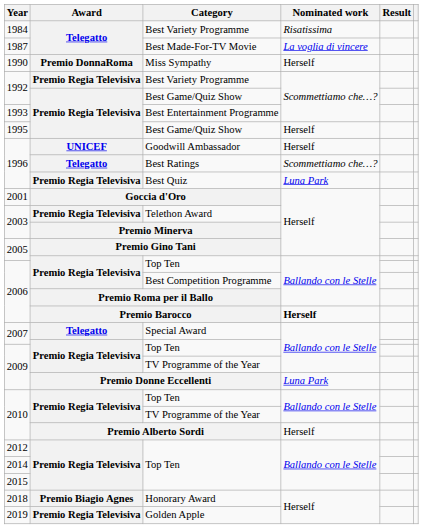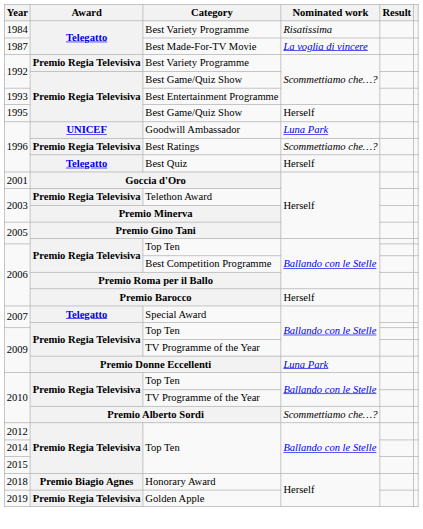 <table class="wikitable sortable plainrowheaders">
 <tr>
 <th scope="col">Year</th>
 <th scope="col">Award</th>
 <th scope="col">Category</th>
 <th scope="col">Nominated work</th>
 <th scope="col">Result</th>
 <th scope="col"></th>
 </tr>
 <tr>
 <td>1984</td>
 <th scope=row rowspan=2><a href='#'>Telegatto</a></th>
 <td>Best Variety Programme</td>
 <td><em>Risatissima</em></td>
 <td></td>
 <td></td>
 </tr>
 <tr>
 <td>1987</td>
 <td>Best Made-For-TV Movie</td>
 <td><em><a href='#'>La voglia di vincere</a></em></td>
-<td></td>
-<td></td>
-</tr>
-<tr>
-<td>1990</td>
-<th scope="row">Premio DonnaRoma</th>
-<td>Miss Sympathy</td>
-<td>Herself</td>
 <td></td>
 <td></td>
 </tr>
 <tr>
 <td rowspan=2>1992</td>
 <th scope=row>Premio Regia Televisiva</th>
 <td>Best Variety Programme</td>
 <td rowspan=3><em>Scommettiamo che…?</em></td>
 <td></td>
 <td></td>
 </tr>
 <tr>
 <th scope=row rowspan=3>Premio Regia Televisiva</th>
 <td>Best Game/Quiz Show</td>
 <td></td>
 <td></td>
 </tr>
 <tr>
 <td>1993</td>
 <td>Best Entertainment Programme</td>
 <td></td>
 <td></td>
 </tr>
 <tr>
 <td>1995</td>
 <td>Best Game/Quiz Show</td>
 <td>Herself</td>
 <td></td>
 <td></td>
 </tr>
 <tr>
 <td rowspan=3>1996</td>
 <th scope=row><a href='#'>UNICEF</a></th>
 <td>Goodwill Ambassador</td>
-<td>Herself</td>
+<td><em><a href='#'>Luna Park</a></em></td>
 <td></td>
 <td></td>
 </tr>
 <tr>
-<th scope=row><a href='#'>Telegatto</a></th>
+<th scope=row>Premio Regia Televisiva</th>
 <td>Best Ratings</td>
 <td><em>Scommettiamo che…?</em></td>
 <td></td>
 <td></td>
 </tr>
 <tr>
-<th scope=row>Premio Regia Televisiva</th>
+<th scope=row><a href='#'>Telegatto</a></th>
 <td>Best Quiz</td>
-<td><em><a href='#'>Luna Park</a></em></td>
+<td>Herself</td>
 <td></td>
 <td></td>
 </tr>
 <tr>
 <td>2001</td>
 <th scope=row colspan=2>Goccia d'Oro</th>
 <td rowspan=4>Herself</td>
 <td></td>
 <td></td>
 </tr>
 <tr>
 <td rowspan=2>2003</td>
 <th scope=row>Premio Regia Televisiva</th>
 <td>Telethon Award</td>
 <td></td>
 <td></td>
 </tr>
 <tr>
 <th scope=row colspan=2>Premio Minerva</th>
 <td></td>
 <td></td>
 </tr>
 <tr>
 <td rowspan=2>2005</td>
 <th scope=row colspan=2>Premio Gino Tani</th>
 <td></td>
 <td></td>
 </tr>
 <tr>
 <th scope=row rowspan=3>Premio Regia Televisiva</th>
 <td rowspan=2>Top Ten</td>
 <td rowspan=4><em><a href='#'>Ballando con le Stelle</a></em></td>
 <td></td>
 <td></td>
 </tr>
 <tr>
 <td rowspan=4>2006</td>
 <td></td>
 <td></td>
 </tr>
 <tr>
 <td>Best Competition Programme</td>
 <td></td>
 <td></td>
 </tr>
 <tr>
 <th scope=row colspan=2>Premio Roma per il Ballo</th>
 <td></td>
 <td></td>
 </tr>
 <tr>
 <th scope=row colspan=2>Premio Barocco</th>
-<td><strong>Herself</strong></td>
+<td>Herself</td>
 <td></td>
 <td></td>
 </tr>
 <tr>
 <td rowspan=2>2007</td>
 <th scope=row><a href='#'>Telegatto</a></th>
 <td>Special Award</td>
 <td rowspan=4><em><a href='#'>Ballando con le Stelle</a></em></td>
 <td></td>
 <td></td>
 </tr>
 <tr>
 <th scope=row rowspan=3>Premio Regia Televisiva</th>
 <td rowspan=2>Top Ten</td>
 <td></td>
 <td></td>
 </tr>
 <tr>
 <td rowspan=3>2009</td>
 <td></td>
 <td></td>
 </tr>
 <tr>
 <td>TV Programme of the Year</td>
 <td></td>
 <td></td>
 </tr>
 <tr>
 <th scope=row colspan=2>Premio Donne Eccellenti</th>
 <td><em><a href='#'>Luna Park</a></em></td>
 <td></td>
 <td></td>
 </tr>
 <tr>
 <td rowspan=3>2010</td>
 <th scope=row rowspan=2>Premio Regia Televisiva</th>
 <td>Top Ten</td>
 <td rowspan=2><em><a href='#'>Ballando con le Stelle</a></em></td>
 <td></td>
 <td></td>
 </tr>
 <tr>
 <td>TV Programme of the Year</td>
 <td></td>
 <td></td>
 </tr>
 <tr>
 <th scope=row colspan=2>Premio Alberto Sordi</th>
-<td>Herself</td>
+<td><em>Scommettiamo che…?</em></td>
 <td></td>
 <td></td>
 </tr>
 <tr>
 <td>2012</td>
 <th scope=row rowspan=3>Premio Regia Televisiva</th>
 <td rowspan=3>Top Ten</td>
 <td rowspan=3><em><a href='#'>Ballando con le Stelle</a></em></td>
 <td></td>
 <td></td>
 </tr>
 <tr>
 <td>2014</td>
 <td></td>
 <td></td>
 </tr>
 <tr>
 <td>2015</td>
 <td></td>
 <td></td>
 </tr>
 <tr>
 <td>2018</td>
 <th scope=row>Premio Biagio Agnes</th>
 <td>Honorary Award</td>
 <td rowspan=2>Herself</td>
 <td></td>
 <td></td>
 </tr>
 <tr>
 <td>2019</td>
 <th scope=row>Premio Regia Televisiva</th>
 <td>Golden Apple</td>
 <td></td>
 <td></td>
 </tr>
 </table>
